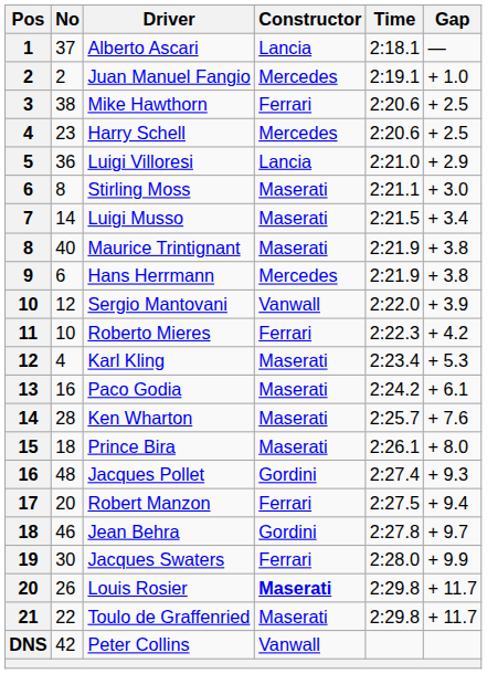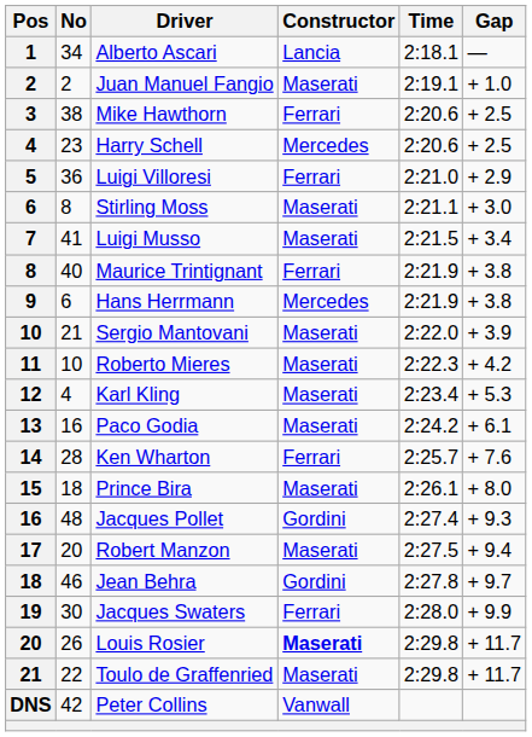 <table class="wikitable sortable" style="font-size: 95%;">
 <tr>
 <th>Pos</th>
 <th>No</th>
 <th>Driver</th>
 <th>Constructor</th>
 <th>Time</th>
 <th>Gap</th>
 </tr>
 <tr>
 <th>1</th>
-<td>37</td>
+<td>34</td>
 <td> <a href='#'>Alberto Ascari</a></td>
 <td><a href='#'>Lancia</a></td>
 <td>2:18.1</td>
 <td>—</td>
 </tr>
 <tr>
 <th>2</th>
 <td>2</td>
 <td> <a href='#'>Juan Manuel Fangio</a></td>
-<td><a href='#'>Mercedes</a></td>
+<td><a href='#'>Maserati</a></td>
 <td>2:19.1</td>
 <td>+ 1.0</td>
 </tr>
 <tr>
 <th>3</th>
 <td>38</td>
 <td> <a href='#'>Mike Hawthorn</a></td>
 <td><a href='#'>Ferrari</a></td>
 <td>2:20.6</td>
 <td>+ 2.5</td>
 </tr>
 <tr>
 <th>4</th>
 <td>23</td>
 <td> <a href='#'>Harry Schell</a></td>
 <td><a href='#'>Mercedes</a></td>
 <td>2:20.6</td>
 <td>+ 2.5</td>
 </tr>
 <tr>
 <th>5</th>
 <td>36</td>
 <td> <a href='#'>Luigi Villoresi</a></td>
-<td><a href='#'>Lancia</a></td>
+<td><a href='#'>Ferrari</a></td>
 <td>2:21.0</td>
 <td>+ 2.9</td>
 </tr>
 <tr>
 <th>6</th>
 <td>8</td>
 <td> <a href='#'>Stirling Moss</a></td>
 <td><a href='#'>Maserati</a></td>
 <td>2:21.1</td>
 <td>+ 3.0</td>
 </tr>
 <tr>
 <th>7</th>
-<td>14</td>
+<td>41</td>
 <td> <a href='#'>Luigi Musso</a></td>
 <td><a href='#'>Maserati</a></td>
 <td>2:21.5</td>
 <td>+ 3.4</td>
 </tr>
 <tr>
 <th>8</th>
 <td>40</td>
 <td> <a href='#'>Maurice Trintignant</a></td>
-<td><a href='#'>Maserati</a></td>
+<td><a href='#'>Ferrari</a></td>
 <td>2:21.9</td>
 <td>+ 3.8</td>
 </tr>
 <tr>
 <th>9</th>
 <td>6</td>
 <td> <a href='#'>Hans Herrmann</a></td>
 <td><a href='#'>Mercedes</a></td>
 <td>2:21.9</td>
 <td>+ 3.8</td>
 </tr>
 <tr>
 <th>10</th>
-<td>12</td>
+<td>21</td>
 <td> <a href='#'>Sergio Mantovani</a></td>
-<td><a href='#'>Vanwall</a></td>
+<td><a href='#'>Maserati</a></td>
 <td>2:22.0</td>
 <td>+ 3.9</td>
 </tr>
 <tr>
 <th>11</th>
 <td>10</td>
 <td> <a href='#'>Roberto Mieres</a></td>
-<td><a href='#'>Ferrari</a></td>
+<td><a href='#'>Maserati</a></td>
 <td>2:22.3</td>
 <td>+ 4.2</td>
 </tr>
 <tr>
 <th>12</th>
 <td>4</td>
 <td> <a href='#'>Karl Kling</a></td>
 <td><a href='#'>Maserati</a></td>
 <td>2:23.4</td>
 <td>+ 5.3</td>
 </tr>
 <tr>
 <th>13</th>
 <td>16</td>
 <td> <a href='#'>Paco Godia</a></td>
 <td><a href='#'>Maserati</a></td>
 <td>2:24.2</td>
 <td>+ 6.1</td>
 </tr>
 <tr>
 <th>14</th>
 <td>28</td>
 <td> <a href='#'>Ken Wharton</a></td>
-<td><a href='#'>Maserati</a></td>
+<td><a href='#'>Ferrari</a></td>
 <td>2:25.7</td>
 <td>+ 7.6</td>
 </tr>
 <tr>
 <th>15</th>
 <td>18</td>
 <td> <a href='#'>Prince Bira</a></td>
 <td><a href='#'>Maserati</a></td>
 <td>2:26.1</td>
 <td>+ 8.0</td>
 </tr>
 <tr>
 <th>16</th>
 <td>48</td>
 <td> <a href='#'>Jacques Pollet</a></td>
 <td><a href='#'>Gordini</a></td>
 <td>2:27.4</td>
 <td>+ 9.3</td>
 </tr>
 <tr>
 <th>17</th>
 <td>20</td>
 <td> <a href='#'>Robert Manzon</a></td>
-<td><a href='#'>Ferrari</a></td>
+<td><a href='#'>Maserati</a></td>
 <td>2:27.5</td>
 <td>+ 9.4</td>
 </tr>
 <tr>
 <th>18</th>
 <td>46</td>
 <td> <a href='#'>Jean Behra</a></td>
 <td><a href='#'>Gordini</a></td>
 <td>2:27.8</td>
 <td>+ 9.7</td>
 </tr>
 <tr>
 <th>19</th>
 <td>30</td>
 <td> <a href='#'>Jacques Swaters</a></td>
 <td><a href='#'>Ferrari</a></td>
 <td>2:28.0</td>
 <td>+ 9.9</td>
 </tr>
 <tr>
 <th>20</th>
 <td>26</td>
 <td> <a href='#'>Louis Rosier</a></td>
 <td><strong><a href='#'>Maserati</a></strong></td>
 <td>2:29.8</td>
 <td>+ 11.7</td>
 </tr>
 <tr>
 <th>21</th>
 <td>22</td>
 <td> <a href='#'>Toulo de Graffenried</a></td>
 <td><a href='#'>Maserati</a></td>
 <td>2:29.8</td>
 <td>+ 11.7</td>
 </tr>
 <tr>
 <th>DNS</th>
 <td>42</td>
 <td> <a href='#'>Peter Collins</a></td>
 <td><a href='#'>Vanwall</a></td>
 <td></td>
 <td></td>
 </tr>
 <tr>
 <th colspan="7"></th>
 </tr>
 </table>
